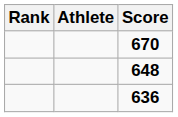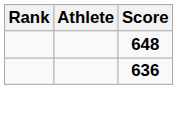 <table class=wikitable style="text-align:center;">
 <tr>
 <th>Rank</th>
 <th>Athlete</th>
 <th>Score</th>
-</tr>
-<tr>
-<td></td>
-<td align=left></td>
-<td><strong>670</strong></td>
 </tr>
 <tr>
 <td></td>
 <td align=left></td>
 <td><strong>648</strong></td>
 </tr>
 <tr>
 <td></td>
 <td align=left></td>
 <td><strong>636</strong></td>
 </tr>
 </table>
